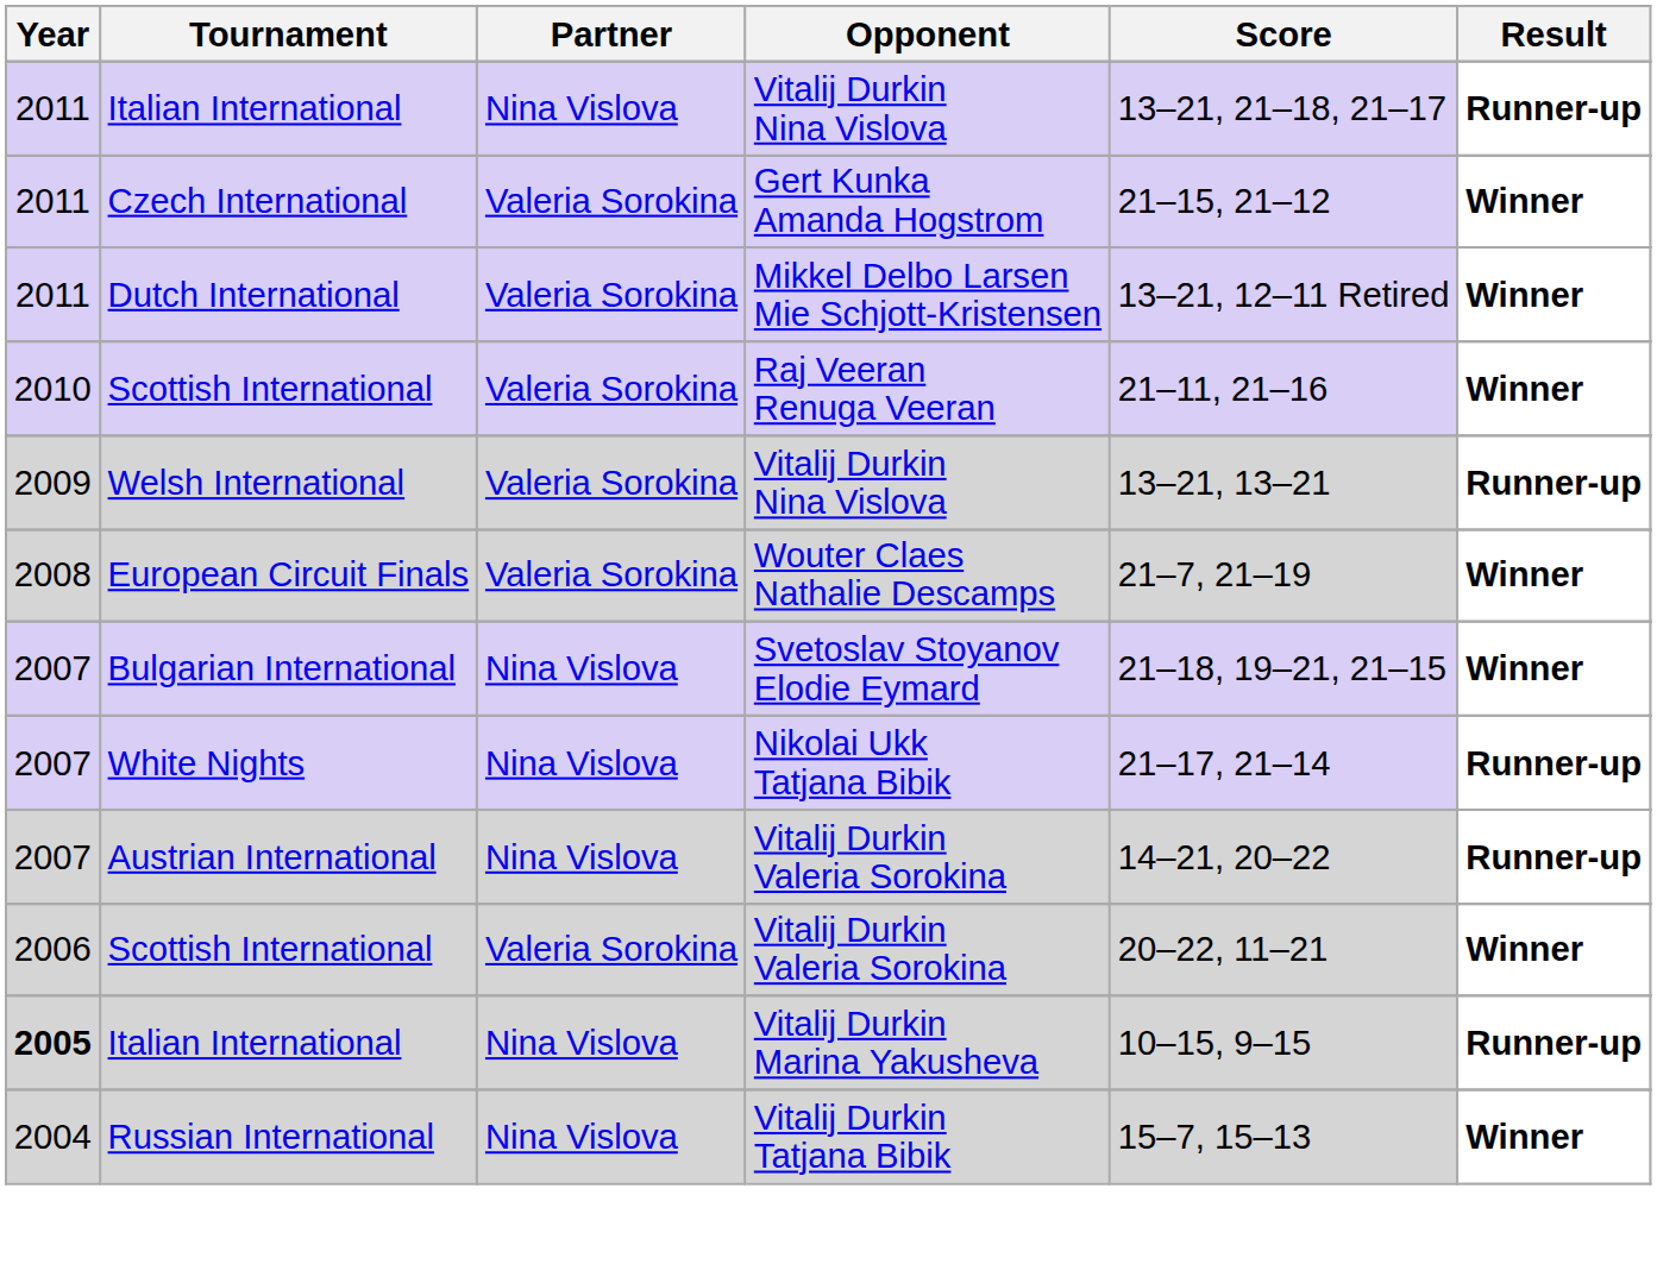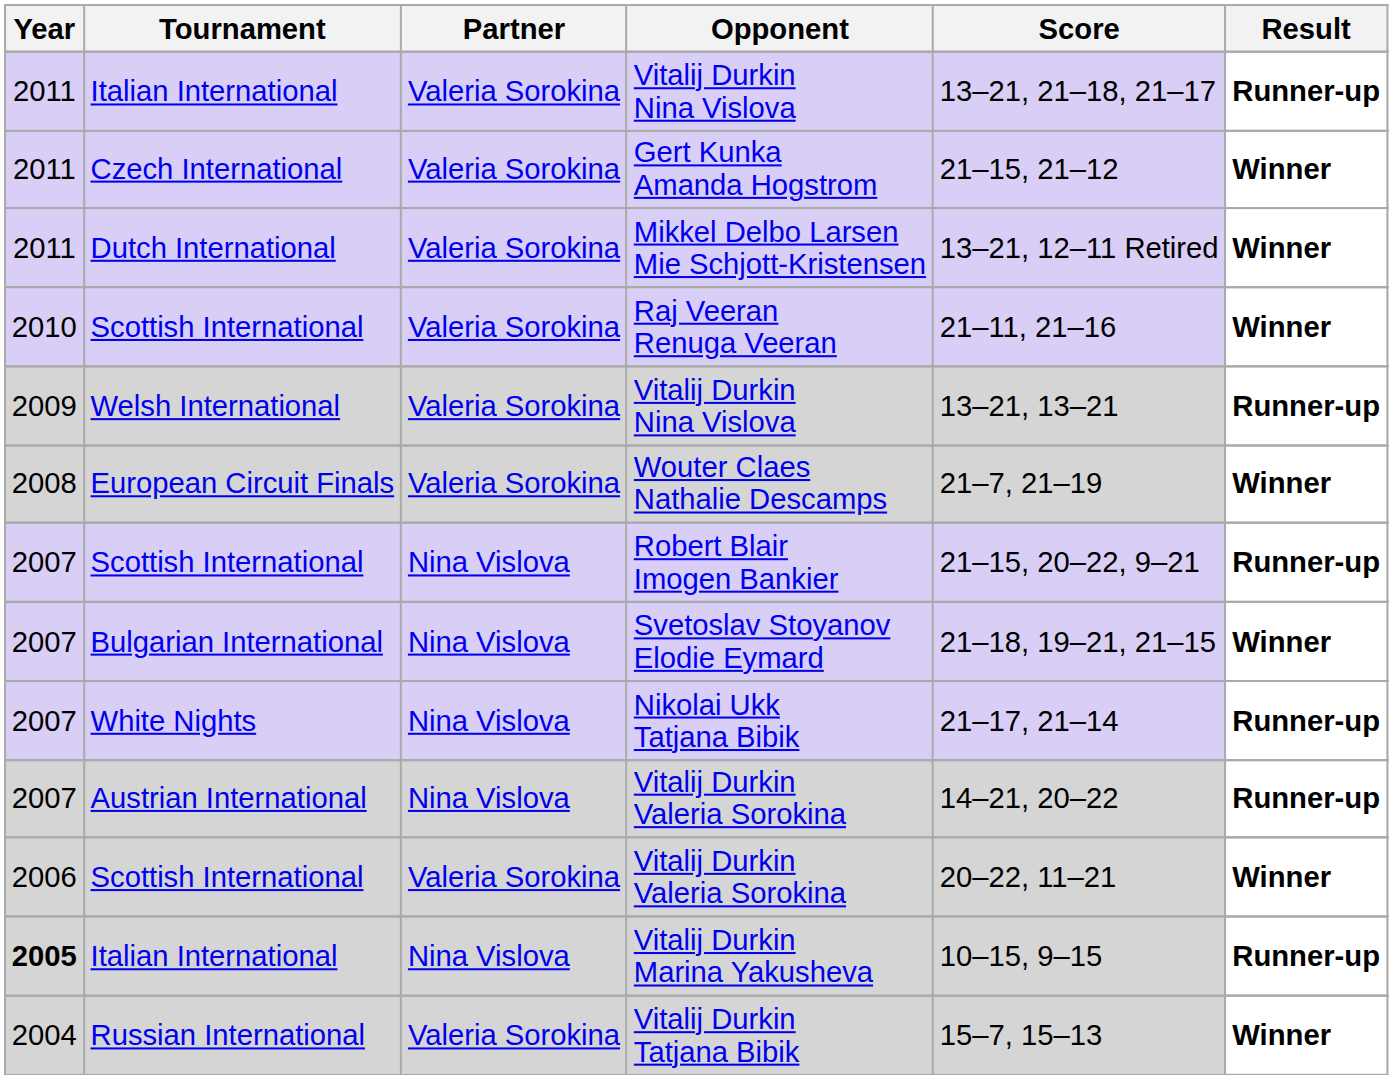 <table class="sortable wikitable" style="font-size: 90%;">
 <tr>
 <th>Year</th>
 <th>Tournament</th>
 <th>Partner</th>
 <th>Opponent</th>
 <th>Score</th>
 <th>Result</th>
 </tr>
 <tr>
 </tr>
 <tr style="background:#D8CEF6">
 <td align="center">2011</td>
 <td align="left"><a href='#'>Italian International</a></td>
-<td align="left"> <a href='#'>Nina Vislova</a></td>
+<td align="left"> <a href='#'>Valeria Sorokina</a></td>
 <td align="left"> <a href='#'>Vitalij Durkin</a><br> <a href='#'>Nina Vislova</a></td>
 <td align="left">13–21, 21–18, 21–17</td>
 <td style="text-align:left; background:white"> <strong>Runner-up</strong></td>
 </tr>
 <tr>
 </tr>
 <tr style="background:#D8CEF6">
 <td align="center">2011</td>
 <td align="left"><a href='#'>Czech International</a></td>
 <td align="left"> <a href='#'>Valeria Sorokina</a></td>
 <td align="left"> <a href='#'>Gert Kunka</a><br> <a href='#'>Amanda Hogstrom</a></td>
 <td align="left">21–15, 21–12</td>
 <td style="text-align:left; background:white"> <strong>Winner</strong></td>
 </tr>
 <tr>
 </tr>
 <tr style="background:#D8CEF6">
 <td align="center">2011</td>
 <td align="left"><a href='#'>Dutch International</a></td>
 <td align="left"> <a href='#'>Valeria Sorokina</a></td>
 <td align="left"> <a href='#'>Mikkel Delbo Larsen</a><br> <a href='#'>Mie Schjott-Kristensen</a></td>
 <td align="left">13–21, 12–11 Retired</td>
 <td style="text-align:left; background:white"> <strong>Winner</strong></td>
 </tr>
 <tr>
 </tr>
 <tr style="background:#D8CEF6">
 <td align="center">2010</td>
 <td align="left"><a href='#'>Scottish International</a></td>
 <td align="left"> <a href='#'>Valeria Sorokina</a></td>
 <td align="left"> <a href='#'>Raj Veeran</a><br> <a href='#'>Renuga Veeran</a></td>
 <td align="left">21–11, 21–16</td>
 <td style="text-align:left; background:white"> <strong>Winner</strong></td>
 </tr>
 <tr>
 </tr>
 <tr style="background:#D5D5D5">
 <td align="center">2009</td>
 <td align="left"><a href='#'>Welsh International</a></td>
 <td align="left"> <a href='#'>Valeria Sorokina</a></td>
 <td align="left"> <a href='#'>Vitalij Durkin</a><br> <a href='#'>Nina Vislova</a></td>
 <td align="left">13–21, 13–21</td>
 <td style="text-align:left; background:white"> <strong>Runner-up</strong></td>
 </tr>
 <tr>
 </tr>
 <tr style="background:#D5D5D5">
 <td align="center">2008</td>
 <td align="left"><a href='#'>European Circuit Finals</a></td>
 <td align="left"> <a href='#'>Valeria Sorokina</a></td>
 <td align="left"> <a href='#'>Wouter Claes</a><br> <a href='#'>Nathalie Descamps</a></td>
 <td align="left">21–7, 21–19</td>
 <td style="text-align:left; background:white"> <strong>Winner</strong></td>
 </tr>
 <tr>
 </tr>
+<tr style="background:#D8CEF6">
+<td align="center">2007</td>
+<td align="left"><a href='#'>Scottish International</a></td>
+<td align="left"> <a href='#'>Nina Vislova</a></td>
+<td align="left"> <a href='#'>Robert Blair</a><br> <a href='#'>Imogen Bankier</a></td>
+<td align="left">21–15, 20–22, 9–21</td>
+<td style="text-align:left; background:white"> <strong>Runner-up</strong></td>
+</tr>
 <tr>
 </tr>
 <tr style="background:#D8CEF6">
 <td align="center">2007</td>
 <td align="left"><a href='#'>Bulgarian International</a></td>
 <td align="left"> <a href='#'>Nina Vislova</a></td>
 <td align="left"> <a href='#'>Svetoslav Stoyanov</a><br> <a href='#'>Elodie Eymard</a></td>
 <td align="left">21–18, 19–21, 21–15</td>
 <td style="text-align:left; background:white"> <strong>Winner</strong></td>
 </tr>
 <tr>
 </tr>
 <tr style="background:#D8CEF6">
 <td align="center">2007</td>
 <td align="left"><a href='#'>White Nights</a></td>
 <td align="left"> <a href='#'>Nina Vislova</a></td>
 <td align="left"> <a href='#'>Nikolai Ukk</a><br> <a href='#'>Tatjana Bibik</a></td>
 <td align="left">21–17, 21–14</td>
 <td style="text-align:left; background:white"> <strong>Runner-up</strong></td>
 </tr>
 <tr>
 </tr>
 <tr style="background:#D5D5D5">
 <td align="center">2007</td>
 <td align="left"><a href='#'>Austrian International</a></td>
 <td align="left"> <a href='#'>Nina Vislova</a></td>
 <td align="left"> <a href='#'>Vitalij Durkin</a><br> <a href='#'>Valeria Sorokina</a></td>
 <td align="left">14–21, 20–22</td>
 <td style="text-align:left; background:white"> <strong>Runner-up</strong></td>
 </tr>
 <tr>
 </tr>
 <tr style="background:#D5D5D5">
 <td align="center">2006</td>
 <td align="left"><a href='#'>Scottish International</a></td>
 <td align="left"> <a href='#'>Valeria Sorokina</a></td>
 <td align="left"> <a href='#'>Vitalij Durkin</a><br> <a href='#'>Valeria Sorokina</a></td>
 <td align="left">20–22, 11–21</td>
 <td style="text-align:left; background:white"> <strong>Winner</strong></td>
 </tr>
 <tr>
 </tr>
 <tr style="background:#D5D5D5">
 <td align="center"><strong>2005</strong></td>
 <td align="left"><a href='#'>Italian International</a></td>
 <td align="left"> <a href='#'>Nina Vislova</a></td>
 <td align="left"> <a href='#'>Vitalij Durkin</a><br> <a href='#'>Marina Yakusheva</a></td>
 <td align="left">10–15, 9–15</td>
 <td style="text-align:left; background:white"> <strong>Runner-up</strong></td>
 </tr>
 <tr>
 </tr>
 <tr style="background:#D5D5D5">
 <td align="center">2004</td>
 <td align="left"><a href='#'>Russian International</a></td>
-<td align="left"> <a href='#'>Nina Vislova</a></td>
+<td align="left"> <a href='#'>Valeria Sorokina</a></td>
 <td align="left"> <a href='#'>Vitalij Durkin</a><br> <a href='#'>Tatjana Bibik</a></td>
 <td align="left">15–7, 15–13</td>
 <td style="text-align:left; background:white"> <strong>Winner</strong></td>
 </tr>
 </table>
